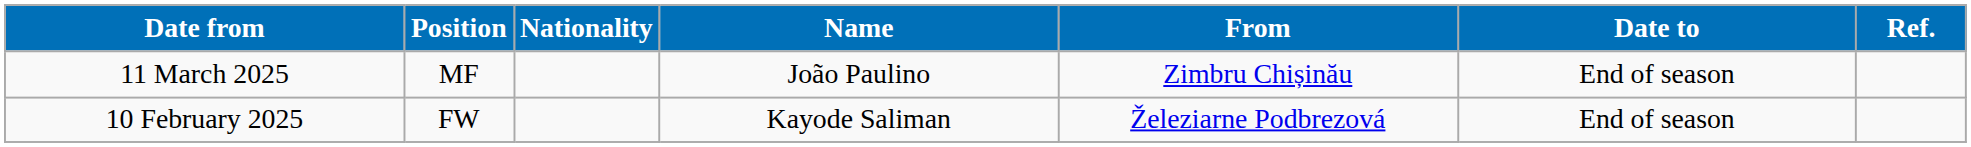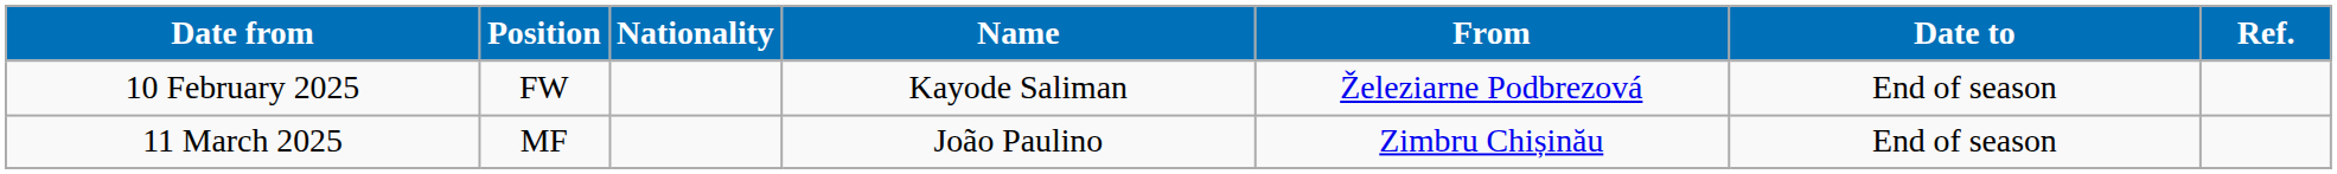 <table class="wikitable" style="text-align:center; font-size:90%; ">
 <tr>
 <th style="background:#0070B8; color:#FFFFFF; width:200px;">Date from</th>
 <th style="background:#0070B8; color:#FFFFFF; width:50px;">Position</th>
 <th style="background:#0070B8; color:#FFFFFF; width:50px;">Nationality</th>
 <th style="background:#0070B8; color:#FFFFFF; width:200px;">Name</th>
 <th style="background:#0070B8; color:#FFFFFF; width:200px;">From</th>
 <th style="background:#0070B8; color:#FFFFFF; width:200px;">Date to</th>
 <th style="background:#0070B8; color:#FFFFFF; width:50px;">Ref.</th>
 </tr>
 <tr>
+<td>10 February 2025</td>
+<td>FW</td>
+<td></td>
+<td>Kayode Saliman</td>
+<td><a href='#'>Železiarne Podbrezová</a></td>
+<td>End of season</td>
+<td></td>
+</tr>
+<tr>
 <td>11 March 2025</td>
 <td>MF</td>
 <td></td>
 <td>João Paulino</td>
 <td><a href='#'>Zimbru Chișinău</a></td>
 <td>End of season</td>
 <td></td>
 </tr>
-<tr>
-<td>10 February 2025</td>
-<td>FW</td>
-<td></td>
-<td>Kayode Saliman</td>
-<td><a href='#'>Železiarne Podbrezová</a></td>
-<td>End of season</td>
-<td></td>
-</tr>
 </table>
